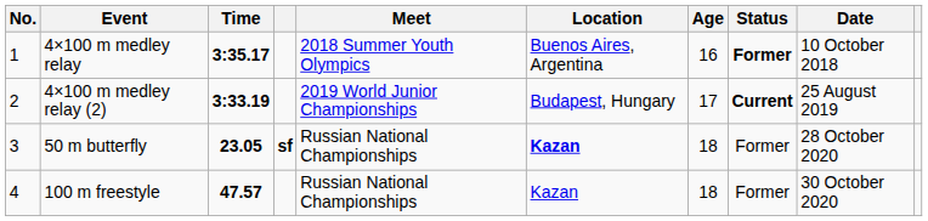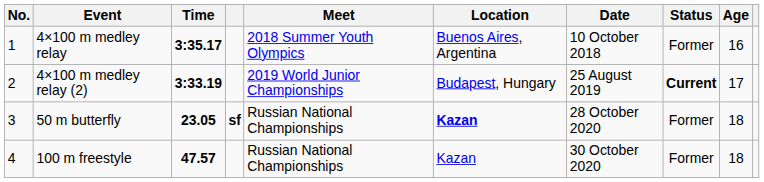 <table class="wikitable sortable">
 <tr>
 <th>No.</th>
 <th>Event</th>
 <th>Time</th>
 <th></th>
 <th>Meet</th>
 <th>Location</th>
+<th>Date</th>
+<th>Status</th>
 <th>Age</th>
-<th>Status</th>
-<th>Date</th>
 <th></th>
 </tr>
 <tr>
 <td>1</td>
 <td>4×100 m medley relay</td>
 <td style="text-align:center;"><strong>3:35.17</strong></td>
 <td></td>
 <td><a href='#'>2018 Summer Youth Olympics</a></td>
 <td><a href='#'>Buenos Aires</a>, Argentina</td>
+<td>10 October 2018</td>
+<td style="text-align:center;">Former</td>
 <td style="text-align:center;">16</td>
-<td style="text-align:center;"><strong>Former</strong></td>
-<td>10 October 2018</td>
 <td style="text-align:center;"></td>
 </tr>
 <tr>
 <td>2</td>
 <td>4×100 m medley relay (2)</td>
 <td style="text-align:center;"><strong>3:33.19</strong></td>
 <td></td>
 <td><a href='#'>2019 World Junior Championships</a></td>
 <td><a href='#'>Budapest</a>, Hungary</td>
+<td>25 August 2019</td>
+<td style="text-align:center;"><strong>Current</strong></td>
 <td style="text-align:center;">17</td>
-<td style="text-align:center;"><strong>Current</strong></td>
-<td>25 August 2019</td>
 <td style="text-align:center;"></td>
 </tr>
 <tr>
 <td>3</td>
 <td>50 m butterfly</td>
 <td style="text-align:center;"><strong>23.05</strong></td>
 <td><strong>sf</strong></td>
 <td>Russian National Championships</td>
 <td><strong><a href='#'>Kazan</a></strong></td>
+<td>28 October 2020</td>
+<td style="text-align:center;">Former</td>
 <td style="text-align:center;">18</td>
-<td style="text-align:center;">Former</td>
-<td>28 October 2020</td>
 <td style="text-align:center;"></td>
 </tr>
 <tr>
 <td>4</td>
 <td>100 m freestyle</td>
 <td style="text-align:center;"><strong>47.57</strong></td>
 <td></td>
 <td>Russian National Championships</td>
 <td><a href='#'>Kazan</a></td>
+<td>30 October 2020</td>
+<td style="text-align:center;">Former</td>
 <td style="text-align:center;">18</td>
-<td style="text-align:center;">Former</td>
-<td>30 October 2020</td>
 <td style="text-align:center;"></td>
 </tr>
 </table>
